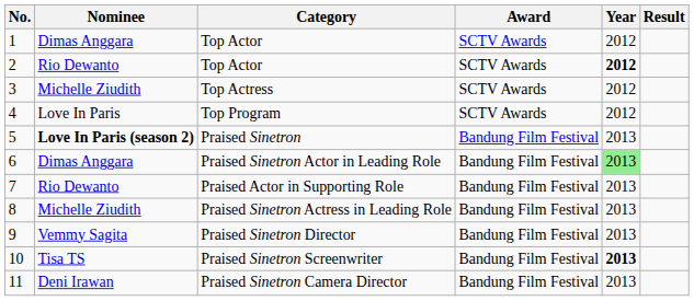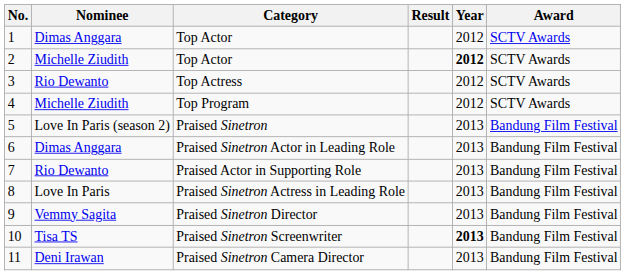 <table class="wikitable">
 <tr>
 <th>No.</th>
 <th>Nominee</th>
 <th>Category</th>
+<th>Result</th>
+<th>Year</th>
 <th>Award</th>
-<th>Year</th>
-<th>Result</th>
 </tr>
 <tr>
 <td>1</td>
 <td><a href='#'>Dimas Anggara</a></td>
 <td>Top Actor</td>
+<td></td>
+<td>2012</td>
 <td><a href='#'>SCTV Awards</a></td>
-<td>2012</td>
-<td></td>
 </tr>
 <tr>
 <td>2</td>
-<td><a href='#'>Rio Dewanto</a></td>
+<td><a href='#'>Michelle Ziudith</a></td>
 <td>Top Actor</td>
+<td></td>
+<td><strong>2012</strong></td>
 <td>SCTV Awards</td>
-<td><strong>2012</strong></td>
-<td></td>
 </tr>
 <tr>
 <td>3</td>
-<td><a href='#'>Michelle Ziudith</a></td>
+<td><a href='#'>Rio Dewanto</a></td>
 <td>Top Actress</td>
+<td></td>
+<td>2012</td>
 <td>SCTV Awards</td>
-<td>2012</td>
-<td></td>
 </tr>
 <tr>
 <td>4</td>
-<td>Love In Paris</td>
+<td><a href='#'>Michelle Ziudith</a></td>
 <td>Top Program</td>
+<td></td>
+<td>2012</td>
 <td>SCTV Awards</td>
-<td>2012</td>
-<td></td>
 </tr>
 <tr>
 <td>5</td>
-<td><strong>Love In Paris (season 2)</strong></td>
+<td>Love In Paris (season 2)</td>
 <td>Praised <em>Sinetron</em></td>
+<td></td>
+<td>2013</td>
 <td><a href='#'>Bandung Film Festival</a></td>
-<td>2013</td>
-<td></td>
 </tr>
 <tr>
 <td>6</td>
 <td><a href='#'>Dimas Anggara</a></td>
 <td>Praised <em>Sinetron</em> Actor in Leading Role</td>
+<td></td>
+<td>2013</td>
 <td>Bandung Film Festival</td>
-<td style="background: lightgreen;">2013</td>
-<td></td>
 </tr>
 <tr>
 <td>7</td>
 <td><a href='#'>Rio Dewanto</a></td>
 <td>Praised Actor in Supporting Role</td>
+<td></td>
+<td>2013</td>
 <td>Bandung Film Festival</td>
-<td>2013</td>
-<td></td>
 </tr>
 <tr>
 <td>8</td>
-<td><a href='#'>Michelle Ziudith</a></td>
+<td>Love In Paris</td>
 <td>Praised <em>Sinetron</em> Actress in Leading Role</td>
+<td></td>
+<td>2013</td>
 <td>Bandung Film Festival</td>
-<td>2013</td>
-<td></td>
 </tr>
 <tr>
 <td>9</td>
 <td><a href='#'>Vemmy Sagita</a></td>
 <td>Praised <em>Sinetron</em> Director</td>
+<td></td>
+<td>2013</td>
 <td>Bandung Film Festival</td>
-<td>2013</td>
-<td></td>
 </tr>
 <tr>
 <td>10</td>
 <td><a href='#'>Tisa TS</a></td>
 <td>Praised <em>Sinetron</em> Screenwriter</td>
+<td></td>
+<td><strong>2013</strong></td>
 <td>Bandung Film Festival</td>
-<td><strong>2013</strong></td>
-<td></td>
 </tr>
 <tr>
 <td>11</td>
 <td><a href='#'>Deni Irawan</a></td>
 <td>Praised <em>Sinetron</em> Camera Director</td>
+<td></td>
+<td>2013</td>
 <td>Bandung Film Festival</td>
-<td>2013</td>
-<td></td>
 </tr>
 </table>
